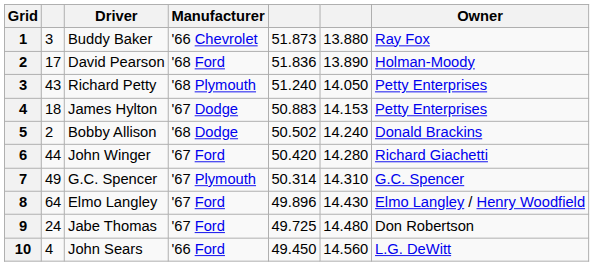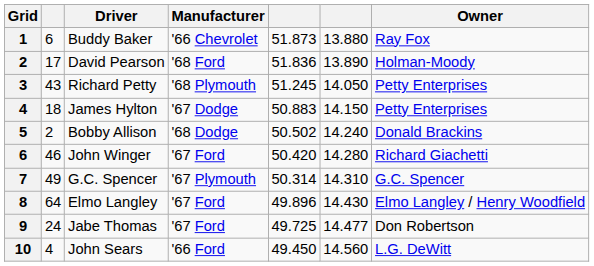 <table class="wikitable">
 <tr>
 <th>Grid</th>
 <th></th>
 <th>Driver</th>
 <th>Manufacturer</th>
 <th></th>
 <th></th>
 <th>Owner</th>
 </tr>
 <tr>
 <th>1</th>
-<td>3</td>
+<td>6</td>
 <td>Buddy Baker</td>
 <td>'66 <a href='#'>Chevrolet</a></td>
 <td>51.873</td>
 <td>13.880</td>
 <td><a href='#'>Ray Fox</a></td>
 </tr>
 <tr>
 <th>2</th>
 <td>17</td>
 <td>David Pearson</td>
 <td>'68 <a href='#'>Ford</a></td>
 <td>51.836</td>
 <td>13.890</td>
 <td><a href='#'>Holman-Moody</a></td>
 </tr>
 <tr>
 <th>3</th>
 <td>43</td>
 <td>Richard Petty</td>
 <td>'68 <a href='#'>Plymouth</a></td>
-<td>51.240</td>
+<td>51.245</td>
 <td>14.050</td>
 <td><a href='#'>Petty Enterprises</a></td>
 </tr>
 <tr>
 <th>4</th>
 <td>18</td>
 <td>James Hylton</td>
 <td>'67 <a href='#'>Dodge</a></td>
 <td>50.883</td>
-<td>14.153</td>
+<td>14.150</td>
 <td><a href='#'>Petty Enterprises</a></td>
 </tr>
 <tr>
 <th>5</th>
 <td>2</td>
 <td>Bobby Allison</td>
 <td>'68 <a href='#'>Dodge</a></td>
 <td>50.502</td>
 <td>14.240</td>
 <td><a href='#'>Donald Brackins</a></td>
 </tr>
 <tr>
 <th>6</th>
-<td>44</td>
+<td>46</td>
 <td>John Winger</td>
 <td>'67 <a href='#'>Ford</a></td>
 <td>50.420</td>
 <td>14.280</td>
 <td><a href='#'>Richard Giachetti</a></td>
 </tr>
 <tr>
 <th>7</th>
 <td>49</td>
 <td>G.C. Spencer</td>
 <td>'67 <a href='#'>Plymouth</a></td>
 <td>50.314</td>
 <td>14.310</td>
 <td><a href='#'>G.C. Spencer</a></td>
 </tr>
 <tr>
 <th>8</th>
 <td>64</td>
 <td>Elmo Langley</td>
 <td>'67 <a href='#'>Ford</a></td>
 <td>49.896</td>
 <td>14.430</td>
 <td><a href='#'>Elmo Langley</a> / <a href='#'>Henry Woodfield</a></td>
 </tr>
 <tr>
 <th>9</th>
 <td>24</td>
 <td>Jabe Thomas</td>
 <td>'67 <a href='#'>Ford</a></td>
 <td>49.725</td>
-<td>14.480</td>
+<td>14.477</td>
 <td>Don Robertson</td>
 </tr>
 <tr>
 <th>10</th>
 <td>4</td>
 <td>John Sears</td>
 <td>'66 <a href='#'>Ford</a></td>
 <td>49.450</td>
 <td>14.560</td>
 <td><a href='#'>L.G. DeWitt</a></td>
 </tr>
 </table>
